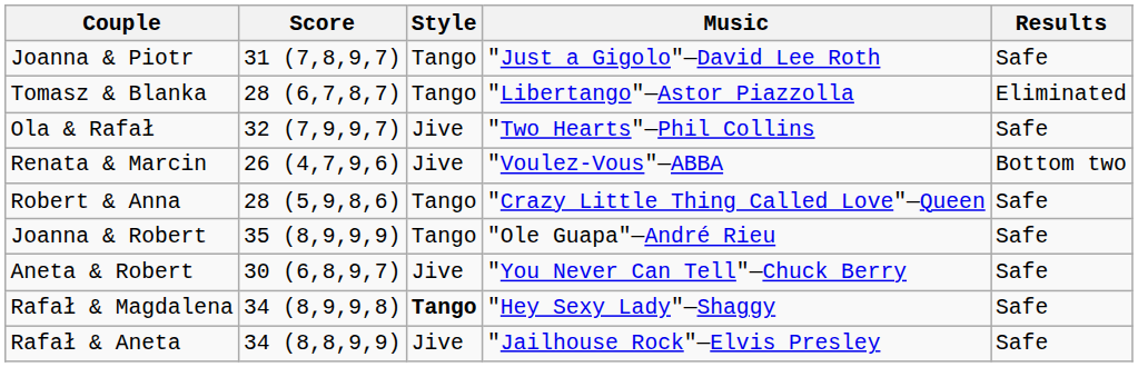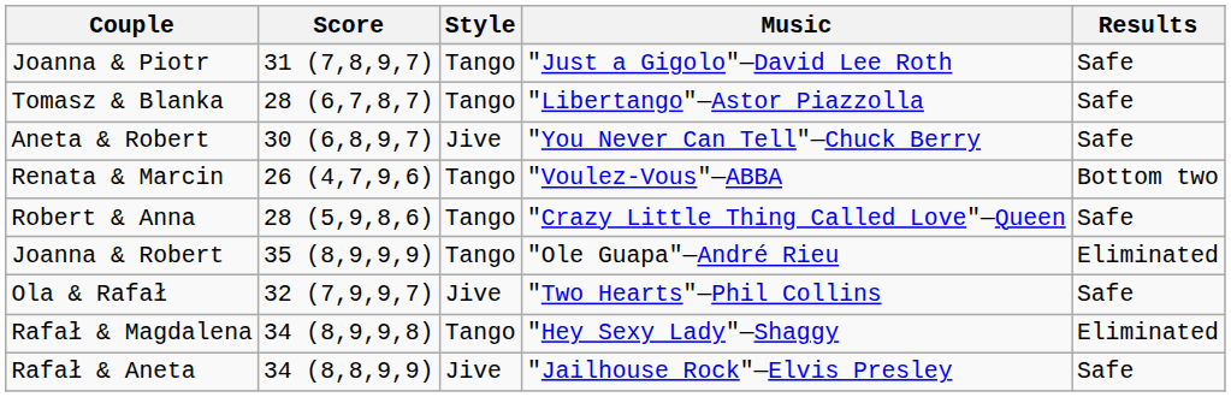 <table class="wikitable">
 <tr>
 <th>Couple</th>
 <th>Score</th>
 <th>Style</th>
 <th>Music</th>
 <th>Results</th>
 </tr>
 <tr>
 <td>Joanna & Piotr</td>
 <td>31 (7,8,9,7)</td>
 <td>Tango</td>
 <td>"<a href='#'>Just a Gigolo</a>"—<a href='#'>David Lee Roth</a></td>
 <td>Safe</td>
 </tr>
 <tr>
 <td>Tomasz & Blanka</td>
 <td>28 (6,7,8,7)</td>
 <td>Tango</td>
 <td>"<a href='#'>Libertango</a>"—<a href='#'>Astor Piazzolla</a></td>
-<td>Eliminated</td>
+<td>Safe</td>
 </tr>
 <tr>
-<td>Ola & Rafał</td>
-<td>32 (7,9,9,7)</td>
+<td>Aneta & Robert</td>
+<td>30 (6,8,9,7)</td>
 <td>Jive</td>
-<td>"<a href='#'>Two Hearts</a>"—<a href='#'>Phil Collins</a></td>
+<td>"<a href='#'>You Never Can Tell</a>"—<a href='#'>Chuck Berry</a></td>
 <td>Safe</td>
 </tr>
 <tr>
 <td>Renata & Marcin</td>
 <td>26 (4,7,9,6)</td>
-<td>Jive</td>
+<td>Tango</td>
 <td>"<a href='#'>Voulez-Vous</a>"—<a href='#'>ABBA</a></td>
 <td>Bottom two</td>
 </tr>
 <tr>
 <td>Robert & Anna</td>
 <td>28 (5,9,8,6)</td>
 <td>Tango</td>
 <td>"<a href='#'>Crazy Little Thing Called Love</a>"—<a href='#'>Queen</a></td>
 <td>Safe</td>
 </tr>
 <tr>
 <td>Joanna & Robert</td>
 <td>35 (8,9,9,9)</td>
 <td>Tango</td>
 <td>"Ole Guapa"—<a href='#'>André Rieu</a></td>
-<td>Safe</td>
+<td>Eliminated</td>
 </tr>
 <tr>
-<td>Aneta & Robert</td>
-<td>30 (6,8,9,7)</td>
+<td>Ola & Rafał</td>
+<td>32 (7,9,9,7)</td>
 <td>Jive</td>
-<td>"<a href='#'>You Never Can Tell</a>"—<a href='#'>Chuck Berry</a></td>
+<td>"<a href='#'>Two Hearts</a>"—<a href='#'>Phil Collins</a></td>
 <td>Safe</td>
 </tr>
 <tr>
 <td>Rafał & Magdalena</td>
 <td>34 (8,9,9,8)</td>
-<td><strong>Tango</strong></td>
+<td>Tango</td>
 <td>"<a href='#'>Hey Sexy Lady</a>"—<a href='#'>Shaggy</a></td>
-<td>Safe</td>
+<td>Eliminated</td>
 </tr>
 <tr>
 <td>Rafał & Aneta</td>
 <td>34 (8,8,9,9)</td>
 <td>Jive</td>
 <td>"<a href='#'>Jailhouse Rock</a>"—<a href='#'>Elvis Presley</a></td>
 <td>Safe</td>
 </tr>
 </table>
